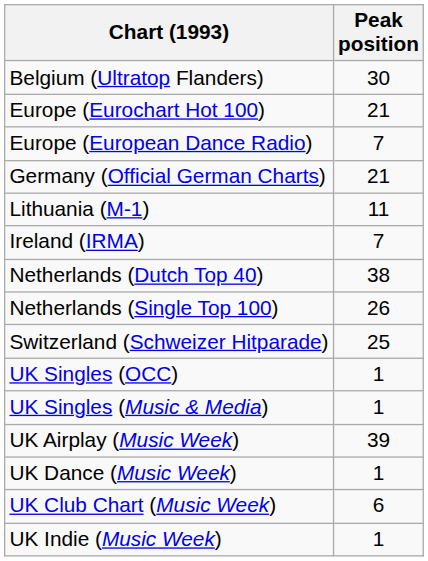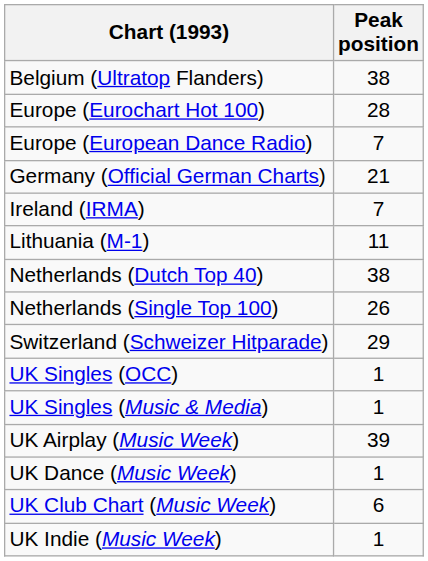 <table class="wikitable sortable">
 <tr>
 <th>Chart (1993)</th>
 <th>Peak<br>position</th>
 </tr>
 <tr>
 <td>Belgium (<a href='#'>Ultratop</a> Flanders)</td>
-<td align="center">30</td>
+<td align="center">38</td>
 </tr>
 <tr>
 <td>Europe (<a href='#'>Eurochart Hot 100</a>)</td>
-<td align="center">21</td>
+<td align="center">28</td>
 </tr>
 <tr>
 <td>Europe (<a href='#'>European Dance Radio</a>)</td>
 <td align="center">7</td>
 </tr>
 <tr>
 <td>Germany (<a href='#'>Official German Charts</a>)</td>
 <td align="center">21</td>
 </tr>
 <tr>
+<td>Ireland (<a href='#'>IRMA</a>)</td>
+<td align="center">7</td>
+</tr>
+<tr>
 <td>Lithuania (<a href='#'>M-1</a>)</td>
 <td align="center">11</td>
-</tr>
-<tr>
-<td>Ireland (<a href='#'>IRMA</a>)</td>
-<td align="center">7</td>
 </tr>
 <tr>
 <td>Netherlands (<a href='#'>Dutch Top 40</a>)</td>
 <td align="center">38</td>
 </tr>
 <tr>
 <td>Netherlands (<a href='#'>Single Top 100</a>)</td>
 <td align="center">26</td>
 </tr>
 <tr>
 <td>Switzerland (<a href='#'>Schweizer Hitparade</a>)</td>
-<td align="center">25</td>
+<td align="center">29</td>
 </tr>
 <tr>
 <td><a href='#'>UK Singles</a> (<a href='#'>OCC</a>)</td>
 <td align="center">1</td>
 </tr>
 <tr>
 <td><a href='#'>UK Singles</a> (<em><a href='#'>Music & Media</a></em>)</td>
 <td align="center">1</td>
 </tr>
 <tr>
 <td>UK Airplay (<em><a href='#'>Music Week</a></em>)</td>
 <td align="center">39</td>
 </tr>
 <tr>
 <td>UK Dance (<em><a href='#'>Music Week</a></em>)</td>
 <td align="center">1</td>
 </tr>
 <tr>
 <td><a href='#'>UK Club Chart</a> (<em><a href='#'>Music Week</a></em>)</td>
 <td align="center">6</td>
 </tr>
 <tr>
 <td>UK Indie (<em><a href='#'>Music Week</a></em>)</td>
 <td align=center>1</td>
 </tr>
 </table>
